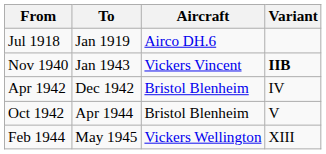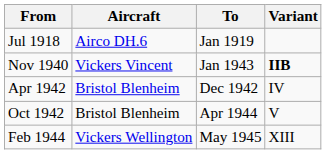 <table class="wikitable">
 <tr>
 <th>From</th>
+<th>Aircraft</th>
 <th>To</th>
-<th>Aircraft</th>
 <th>Variant</th>
 </tr>
 <tr>
 <td>Jul 1918</td>
+<td><a href='#'>Airco DH.6</a></td>
 <td>Jan 1919</td>
-<td><a href='#'>Airco DH.6</a></td>
 <td></td>
 </tr>
 <tr>
 <td>Nov 1940</td>
+<td><a href='#'>Vickers Vincent</a></td>
 <td>Jan 1943</td>
-<td><a href='#'>Vickers Vincent</a></td>
 <td><strong>IIB</strong></td>
 </tr>
 <tr>
 <td>Apr 1942</td>
+<td><a href='#'>Bristol Blenheim</a></td>
 <td>Dec 1942</td>
-<td><a href='#'>Bristol Blenheim</a></td>
 <td>IV</td>
 </tr>
 <tr>
 <td>Oct 1942</td>
+<td>Bristol Blenheim</td>
 <td>Apr 1944</td>
-<td>Bristol Blenheim</td>
 <td>V</td>
 </tr>
 <tr>
 <td>Feb 1944</td>
+<td><a href='#'>Vickers Wellington</a></td>
 <td>May 1945</td>
-<td><a href='#'>Vickers Wellington</a></td>
 <td>XIII</td>
 </tr>
 </table>
